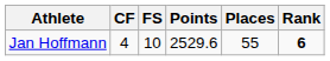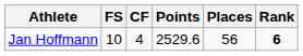 <table class="wikitable" border="1" style="font-size:90%">
 <tr>
 <th>Athlete</th>
+<th>FS</th>
 <th>CF</th>
-<th>FS</th>
 <th>Points</th>
 <th>Places</th>
 <th>Rank</th>
 </tr>
 <tr align=center>
 <td align=left><a href='#'>Jan Hoffmann</a></td>
+<td>10</td>
 <td>4</td>
-<td>10</td>
 <td>2529.6</td>
-<td>55</td>
+<td>56</td>
 <td><strong>6</strong></td>
 </tr>
 </table>
